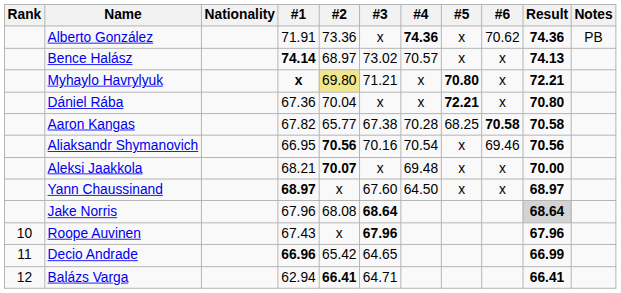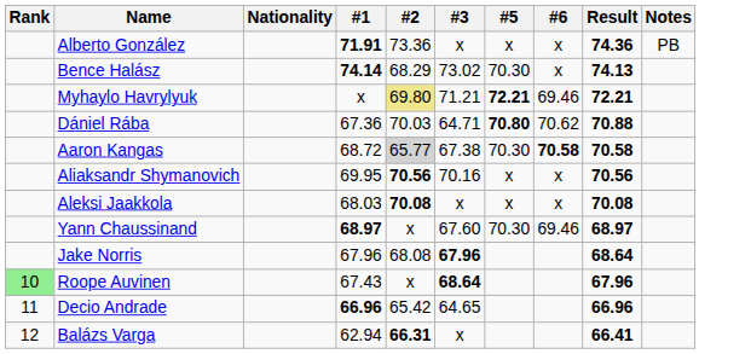 <table class="wikitable sortable" style="text-align:center">
 <tr>
 <th>Rank</th>
 <th>Name</th>
 <th>Nationality</th>
 <th>#1</th>
 <th>#2</th>
 <th>#3</th>
-<th>#4</th>
 <th>#5</th>
 <th>#6</th>
 <th>Result</th>
 <th>Notes</th>
 </tr>
 <tr>
 <td></td>
 <td align=left><a href='#'>Alberto González</a></td>
 <td align=left></td>
-<td>71.91</td>
+<td><strong>71.91</strong></td>
 <td>73.36</td>
 <td>x</td>
-<td><strong>74.36</strong></td>
 <td>x</td>
-<td>70.62</td>
+<td>x</td>
 <td><strong>74.36</strong></td>
 <td>PB</td>
 </tr>
 <tr>
 <td></td>
 <td align=left><a href='#'>Bence Halász</a></td>
 <td align=left></td>
 <td><strong>74.14</strong></td>
-<td>68.97</td>
+<td>68.29</td>
 <td>73.02</td>
-<td>70.57</td>
-<td>x</td>
+<td>70.30</td>
 <td>x</td>
 <td><strong>74.13</strong></td>
 <td></td>
 </tr>
 <tr>
 <td></td>
 <td align=left><a href='#'>Myhaylo Havrylyuk</a></td>
 <td align=left></td>
-<td><strong>x</strong></td>
+<td>x</td>
 <td style="background: khaki;">69.80</td>
 <td>71.21</td>
-<td>x</td>
-<td><strong>70.80</strong></td>
-<td>x</td>
+<td><strong>72.21</strong></td>
+<td>69.46</td>
 <td><strong>72.21</strong></td>
 <td></td>
 </tr>
 <tr>
 <td></td>
 <td align=left><a href='#'>Dániel Rába</a></td>
 <td align=left></td>
 <td>67.36</td>
-<td>70.04</td>
-<td>x</td>
-<td>x</td>
-<td><strong>72.21</strong></td>
-<td>x</td>
+<td>70.03</td>
+<td>64.71</td>
 <td><strong>70.80</strong></td>
+<td>70.62</td>
+<td><strong>70.88</strong></td>
 <td></td>
 </tr>
 <tr>
 <td></td>
 <td align=left><a href='#'>Aaron Kangas</a></td>
 <td align=left></td>
-<td>67.82</td>
-<td>65.77</td>
+<td>68.72</td>
+<td style="background: lightgrey;">65.77</td>
 <td>67.38</td>
-<td>70.28</td>
-<td>68.25</td>
+<td>70.30</td>
 <td><strong>70.58</strong></td>
 <td><strong>70.58</strong></td>
 <td></td>
 </tr>
 <tr>
 <td></td>
 <td align=left><a href='#'>Aliaksandr Shymanovich</a></td>
 <td align=left></td>
-<td>66.95</td>
+<td>69.95</td>
 <td><strong>70.56</strong></td>
 <td>70.16</td>
-<td>70.54</td>
 <td>x</td>
-<td>69.46</td>
+<td>x</td>
 <td><strong>70.56</strong></td>
 <td></td>
 </tr>
 <tr>
 <td></td>
 <td align=left><a href='#'>Aleksi Jaakkola</a></td>
 <td align=left></td>
-<td>68.21</td>
-<td><strong>70.07</strong></td>
-<td>x</td>
-<td>69.48</td>
+<td>68.03</td>
+<td><strong>70.08</strong></td>
 <td>x</td>
 <td>x</td>
-<td><strong>70.00</strong></td>
+<td>x</td>
+<td><strong>70.08</strong></td>
 <td></td>
 </tr>
 <tr>
 <td></td>
 <td align=left><a href='#'>Yann Chaussinand</a></td>
 <td align=left></td>
 <td><strong>68.97</strong></td>
 <td>x</td>
 <td>67.60</td>
-<td>64.50</td>
-<td>x</td>
-<td>x</td>
+<td>70.30</td>
+<td>69.46</td>
 <td><strong>68.97</strong></td>
 <td></td>
 </tr>
 <tr>
 <td></td>
 <td align=left><a href='#'>Jake Norris</a></td>
 <td align=left></td>
 <td>67.96</td>
 <td>68.08</td>
-<td><strong>68.64</strong></td>
+<td><strong>67.96</strong></td>
 <td></td>
 <td></td>
-<td></td>
-<td style="background: lightgrey;"><strong>68.64</strong></td>
+<td><strong>68.64</strong></td>
 <td></td>
 </tr>
 <tr>
-<td>10</td>
+<td style="background: lightgreen;">10</td>
 <td align=left><a href='#'>Roope Auvinen</a></td>
 <td align=left></td>
 <td>67.43</td>
 <td>x</td>
-<td><strong>67.96</strong></td>
-<td></td>
+<td><strong>68.64</strong></td>
 <td></td>
 <td></td>
 <td><strong>67.96</strong></td>
 <td></td>
 </tr>
 <tr>
 <td>11</td>
 <td align=left><a href='#'>Decio Andrade</a></td>
 <td align=left></td>
 <td><strong>66.96</strong></td>
 <td>65.42</td>
 <td>64.65</td>
 <td></td>
 <td></td>
-<td></td>
-<td><strong>66.99</strong></td>
+<td><strong>66.96</strong></td>
 <td></td>
 </tr>
 <tr>
 <td>12</td>
 <td align=left><a href='#'>Balázs Varga</a></td>
 <td align=left></td>
 <td>62.94</td>
-<td><strong>66.41</strong></td>
-<td>64.71</td>
-<td></td>
+<td><strong>66.31</strong></td>
+<td>x</td>
 <td></td>
 <td></td>
 <td><strong>66.41</strong></td>
 <td></td>
 </tr>
 </table>
